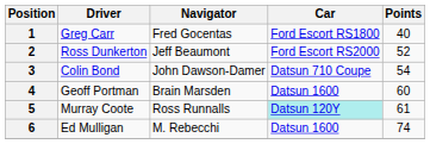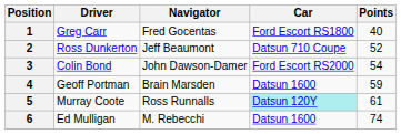 <table class="wikitable" border="1">
 <tr>
 <th>Position</th>
 <th>Driver</th>
 <th>Navigator</th>
 <th>Car</th>
 <th>Points</th>
 </tr>
 <tr>
 <th>1</th>
 <td><a href='#'>Greg Carr</a></td>
 <td>Fred Gocentas</td>
 <td><a href='#'>Ford Escort RS1800</a></td>
 <td align="center">40</td>
 </tr>
 <tr>
 <th>2</th>
 <td><a href='#'>Ross Dunkerton</a></td>
 <td>Jeff Beaumont</td>
-<td><a href='#'>Ford Escort RS2000</a></td>
+<td><a href='#'>Datsun 710 Coupe</a></td>
 <td align="center">52</td>
 </tr>
 <tr>
 <th>3</th>
 <td><a href='#'>Colin Bond</a></td>
 <td>John Dawson-Damer</td>
-<td><a href='#'>Datsun 710 Coupe</a></td>
+<td><a href='#'>Ford Escort RS2000</a></td>
 <td align="center">54</td>
 </tr>
 <tr>
 <th>4</th>
 <td>Geoff Portman</td>
 <td>Brain Marsden</td>
 <td><a href='#'>Datsun 1600</a></td>
-<td align="center">60</td>
+<td align="center">59</td>
 </tr>
 <tr>
 <th>5</th>
 <td>Murray Coote</td>
 <td>Ross Runnalls</td>
 <td style="background: paleturquoise;"><a href='#'>Datsun 120Y</a></td>
 <td align="center">61</td>
 </tr>
 <tr>
 <th>6</th>
 <td>Ed Mulligan</td>
 <td>M. Rebecchi</td>
 <td><a href='#'>Datsun 1600</a></td>
 <td align="center">74</td>
 </tr>
 <tr>
 </tr>
 </table>
